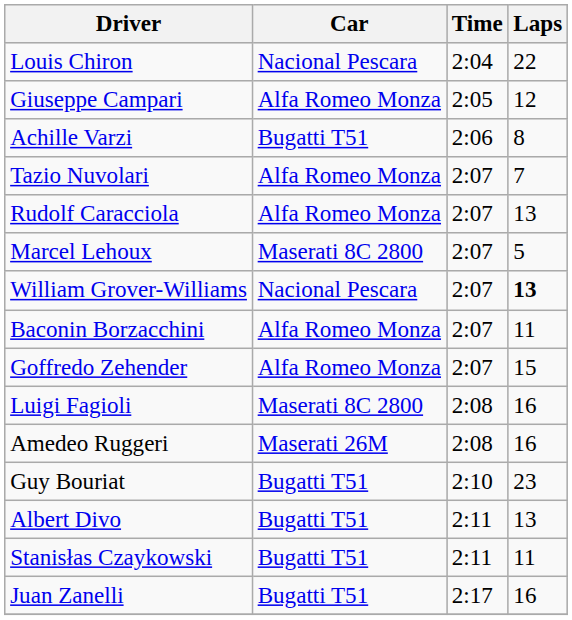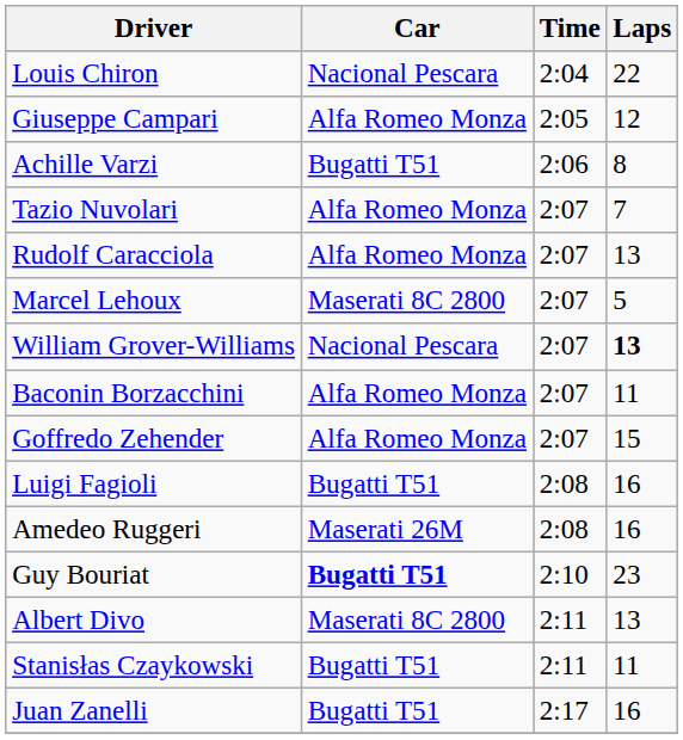 <table class=wikitable style="font-size:95%">
 <tr>
 <th>Driver</th>
 <th>Car</th>
 <th>Time</th>
 <th>Laps</th>
 </tr>
 <tr>
 <td> <a href='#'>Louis Chiron</a></td>
 <td><a href='#'>Nacional Pescara</a></td>
 <td>2:04</td>
 <td>22</td>
 </tr>
 <tr>
 <td> <a href='#'>Giuseppe Campari</a></td>
 <td><a href='#'>Alfa Romeo Monza</a></td>
 <td>2:05</td>
 <td>12</td>
 </tr>
 <tr>
 <td> <a href='#'>Achille Varzi</a></td>
 <td><a href='#'>Bugatti T51</a></td>
 <td>2:06</td>
 <td>8</td>
 </tr>
 <tr>
 <td> <a href='#'>Tazio Nuvolari</a></td>
 <td><a href='#'>Alfa Romeo Monza</a></td>
 <td>2:07</td>
 <td>7</td>
 </tr>
 <tr>
 <td> <a href='#'>Rudolf Caracciola</a></td>
 <td><a href='#'>Alfa Romeo Monza</a></td>
 <td>2:07</td>
 <td>13</td>
 </tr>
 <tr>
 <td> <a href='#'>Marcel Lehoux</a></td>
 <td><a href='#'>Maserati 8C 2800</a></td>
 <td>2:07</td>
 <td>5</td>
 </tr>
 <tr>
 <td> <a href='#'>William Grover-Williams</a></td>
 <td><a href='#'>Nacional Pescara</a></td>
 <td>2:07</td>
 <td><strong>13</strong></td>
 </tr>
 <tr>
 <td> <a href='#'>Baconin Borzacchini</a></td>
 <td><a href='#'>Alfa Romeo Monza</a></td>
 <td>2:07</td>
 <td>11</td>
 </tr>
 <tr>
 <td> <a href='#'>Goffredo Zehender</a></td>
 <td><a href='#'>Alfa Romeo Monza</a></td>
 <td>2:07</td>
 <td>15</td>
 </tr>
 <tr>
 <td> <a href='#'>Luigi Fagioli</a></td>
-<td><a href='#'>Maserati 8C 2800</a></td>
+<td><a href='#'>Bugatti T51</a></td>
 <td>2:08</td>
 <td>16</td>
 </tr>
 <tr>
 <td> Amedeo Ruggeri</td>
 <td><a href='#'>Maserati 26M</a></td>
 <td>2:08</td>
 <td>16</td>
 </tr>
 <tr>
 <td> Guy Bouriat</td>
-<td><a href='#'>Bugatti T51</a></td>
+<td><strong><a href='#'>Bugatti T51</a></strong></td>
 <td>2:10</td>
 <td>23</td>
 </tr>
 <tr>
 <td> <a href='#'>Albert Divo</a></td>
-<td><a href='#'>Bugatti T51</a></td>
+<td><a href='#'>Maserati 8C 2800</a></td>
 <td>2:11</td>
 <td>13</td>
 </tr>
 <tr>
 <td> <a href='#'>Stanisłas Czaykowski</a></td>
 <td><a href='#'>Bugatti T51</a></td>
 <td>2:11</td>
 <td>11</td>
 </tr>
 <tr>
 <td> <a href='#'>Juan Zanelli</a></td>
 <td><a href='#'>Bugatti T51</a></td>
 <td>2:17</td>
 <td>16</td>
 </tr>
 <tr>
 </tr>
 </table>
